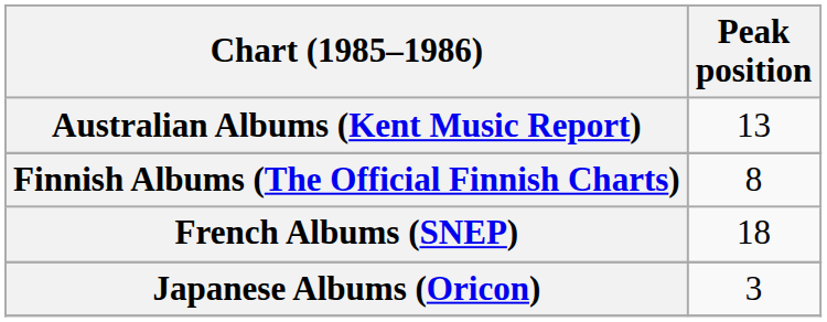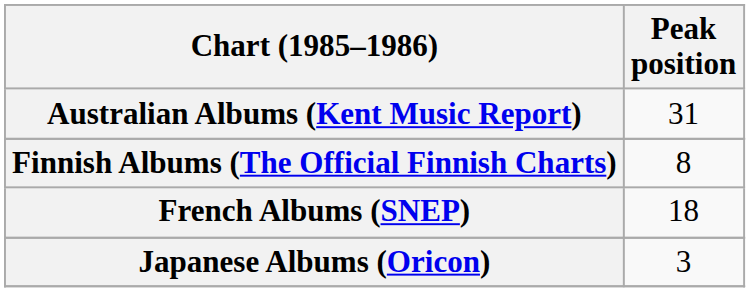 <table class="wikitable sortable plainrowheaders">
 <tr>
 <th>Chart (1985–1986)</th>
 <th>Peak<br>position</th>
 </tr>
 <tr>
 <th scope="row">Australian Albums (<a href='#'>Kent Music Report</a>)</th>
-<td align="center">13</td>
+<td align="center">31</td>
 </tr>
 <tr>
 </tr>
 <tr>
 </tr>
 <tr>
 <th scope="row">Finnish Albums (<a href='#'>The Official Finnish Charts</a>)</th>
 <td align="center">8</td>
 </tr>
 <tr>
 <th scope="row">French Albums (<a href='#'>SNEP</a>)</th>
 <td align="center">18</td>
 </tr>
 <tr>
 </tr>
 <tr>
 <th scope="row">Japanese Albums (<a href='#'>Oricon</a>)</th>
 <td align="center">3</td>
 </tr>
 <tr>
 </tr>
 <tr>
 </tr>
 <tr>
 </tr>
 <tr>
 </tr>
 <tr>
 </tr>
 <tr>
 </tr>
 </table>
